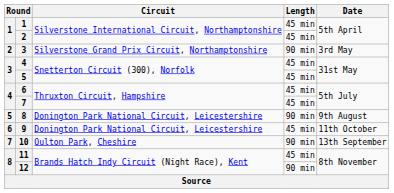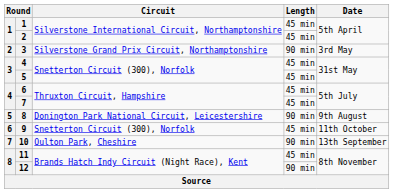 <table class="wikitable">
 <tr>
 <th colspan="2">Round</th>
 <th>Circuit</th>
 <th>Length</th>
 <th>Date</th>
 </tr>
 <tr>
 <th rowspan="2"><strong>1</strong></th>
 <th>1</th>
 <td rowspan="2"><a href='#'>Silverstone International Circuit</a>, <a href='#'>Northamptonshire</a></td>
 <td>45 min</td>
 <td rowspan="2">5th April</td>
 </tr>
 <tr>
 <th>2</th>
 <td>45 min</td>
 </tr>
 <tr>
 <th><strong>2</strong></th>
 <th>3</th>
 <td><a href='#'>Silverstone Grand Prix Circuit</a>, <a href='#'>Northamptonshire</a></td>
 <td>90 min</td>
 <td>3rd May</td>
 </tr>
 <tr>
 <th rowspan="2"><strong>3</strong></th>
 <th>4</th>
 <td rowspan="2"><a href='#'>Snetterton Circuit</a> (300), <a href='#'>Norfolk</a></td>
 <td>45 min</td>
 <td rowspan="2">31st May</td>
 </tr>
 <tr>
 <th>5</th>
 <td>45 min</td>
 </tr>
 <tr>
 <th rowspan="2"><strong>4</strong></th>
 <th>6</th>
 <td rowspan="2"><a href='#'>Thruxton Circuit</a>, <a href='#'>Hampshire</a></td>
 <td>45 min</td>
 <td rowspan="2">5th July</td>
 </tr>
 <tr>
 <th>7</th>
 <td>45 min</td>
 </tr>
 <tr>
 <th><strong>5</strong></th>
 <th>8</th>
 <td><a href='#'>Donington Park National Circuit</a>, <a href='#'>Leicestershire</a></td>
 <td>90 min</td>
 <td>9th August</td>
 </tr>
 <tr>
 <th><strong>6</strong></th>
 <th>9</th>
-<td><a href='#'>Donington Park National Circuit</a>, <a href='#'>Leicestershire</a></td>
+<td><a href='#'>Snetterton Circuit</a> (300), <a href='#'>Norfolk</a></td>
 <td>45 min</td>
 <td>11th October</td>
 </tr>
 <tr>
 <th><strong>7</strong></th>
 <th>10</th>
 <td><a href='#'>Oulton Park</a>, <a href='#'>Cheshire</a></td>
 <td>90 min</td>
 <td>13th September</td>
 </tr>
 <tr>
 <th rowspan="2"><strong>8</strong></th>
 <th>11</th>
 <td rowspan="2"><a href='#'>Brands Hatch Indy Circuit</a> (Night Race), <a href='#'>Kent</a></td>
 <td>45 min</td>
 <td rowspan="2">8th November</td>
 </tr>
 <tr>
 <th>12</th>
 <td>90 min</td>
 </tr>
 <tr>
 <th colspan="5">Source</th>
 </tr>
 </table>
